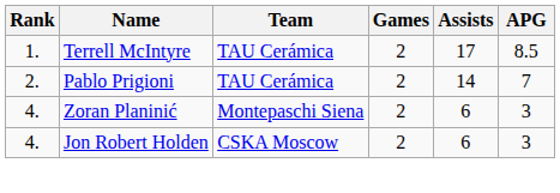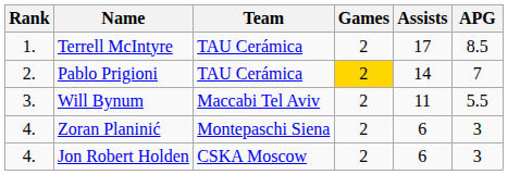 <table class="wikitable" style="text-align: center;">
 <tr>
 <th>Rank</th>
 <th>Name</th>
 <th>Team</th>
 <th>Games</th>
 <th>Assists</th>
 <th width=40>APG</th>
 </tr>
 <tr>
 <td>1.</td>
 <td align="left"> <a href='#'>Terrell McIntyre</a></td>
 <td align="left"> <a href='#'>TAU Cerámica</a></td>
 <td>2</td>
 <td>17</td>
 <td>8.5</td>
 </tr>
 <tr>
 <td>2.</td>
 <td align="left"> <a href='#'>Pablo Prigioni</a></td>
 <td align="left"> <a href='#'>TAU Cerámica</a></td>
-<td>2</td>
+<td style="background: gold;">2</td>
 <td>14</td>
 <td>7</td>
+</tr>
+<tr>
+<td>3.</td>
+<td align="left"> <a href='#'>Will Bynum</a></td>
+<td align="left"> <a href='#'>Maccabi Tel Aviv</a></td>
+<td>2</td>
+<td>11</td>
+<td>5.5</td>
 </tr>
 <tr>
 <td>4.</td>
 <td align="left"> <a href='#'>Zoran Planinić</a></td>
 <td align="left"> <a href='#'>Montepaschi Siena</a></td>
 <td>2</td>
 <td>6</td>
 <td>3</td>
 </tr>
 <tr>
 <td>4.</td>
 <td align="left"> <a href='#'>Jon Robert Holden</a></td>
 <td align="left"> <a href='#'>CSKA Moscow</a></td>
 <td>2</td>
 <td>6</td>
 <td>3</td>
 </tr>
 </table>
